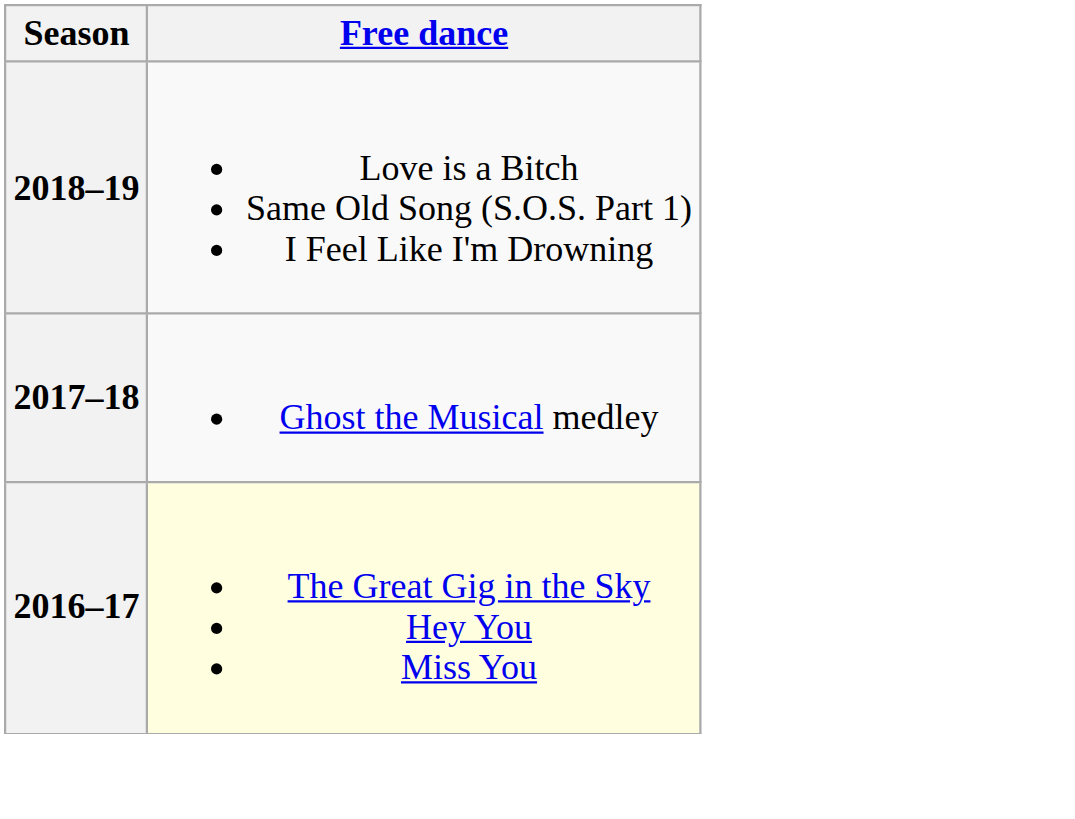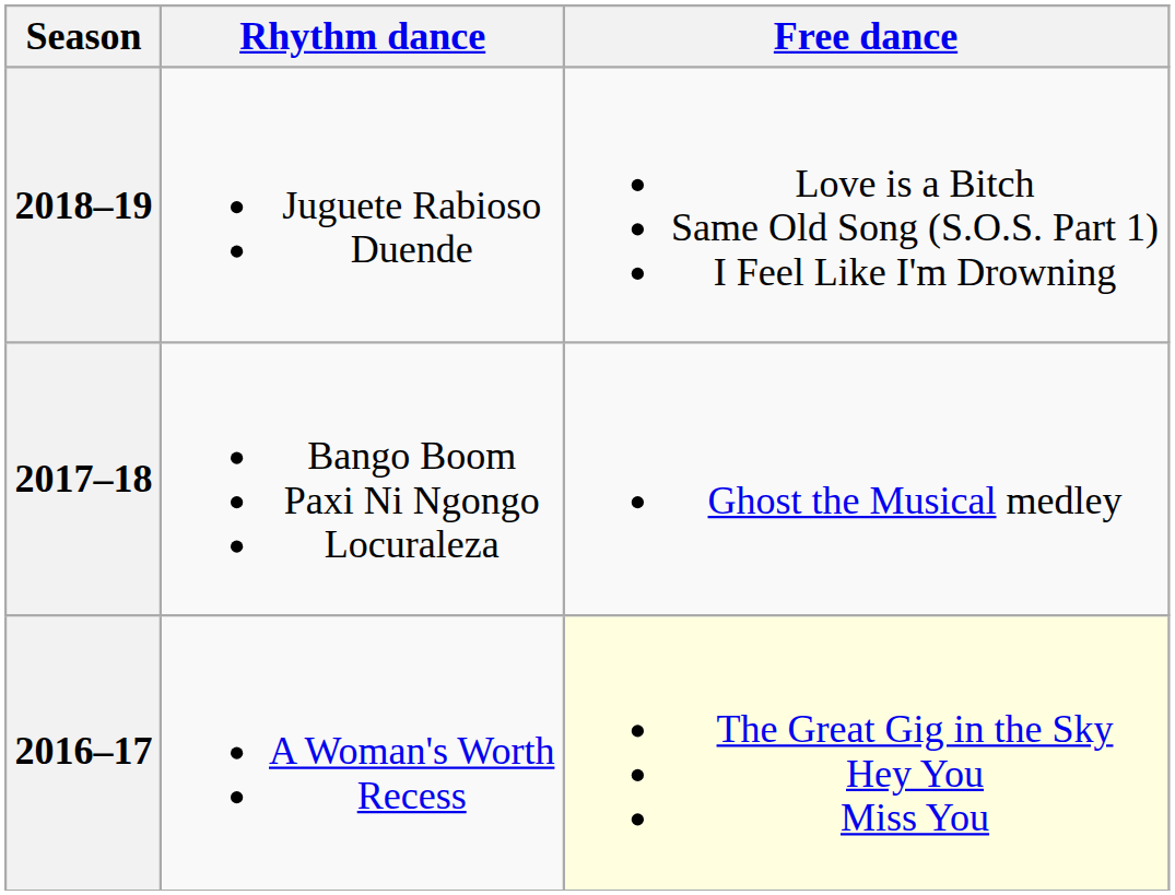 <table class="wikitable" style="text-align:center">
 <tr>
 <th>Season</th>
+<th><a href='#'>Rhythm dance</a></th>
 <th><a href='#'>Free dance</a></th>
 </tr>
 <tr>
 <th>2018–19</th>
+<td><br><ul><li> Juguete Rabioso <br></li><li> Duende <br></li></ul></td>
 <td><br><ul><li>Love is a Bitch<br></li><li>Same Old Song (S.O.S. Part 1)<br></li><li>I Feel Like I'm Drowning<br></li></ul></td>
 </tr>
 <tr>
 <th>2017–18 <br> </th>
+<td><br><ul><li> Bango Boom <br></li><li> Paxi Ni Ngongo <br></li><li> Locuraleza  <br></li></ul></td>
 <td><br><ul><li><a href='#'>Ghost the Musical</a> medley</li></ul></td>
 </tr>
 <tr>
 <th>2016–17 <br> </th>
+<td><br><ul><li> <a href='#'>A Woman's Worth</a> <br></li><li> <a href='#'>Recess</a> <br></li></ul></td>
 <td style="background: lightyellow;"><br><ul><li><a href='#'>The Great Gig in the Sky</a> <br></li><li><a href='#'>Hey You</a> <br></li><li><a href='#'>Miss You</a> <br></li></ul></td>
 </tr>
 </table>
